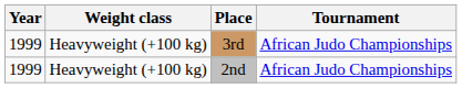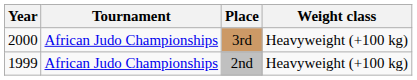 <table class=wikitable>
 <tr>
 <th>Year</th>
+<th>Tournament</th>
+<th>Place</th>
 <th>Weight class</th>
-<th>Place</th>
-<th>Tournament</th>
+</tr>
+<tr>
+<td>2000</td>
+<td><a href='#'>African Judo Championships</a></td>
+<td bgcolor="cc9966" align="center">3rd</td>
+<td>Heavyweight (+100 kg)</td>
 </tr>
 <tr>
 <td>1999</td>
+<td><a href='#'>African Judo Championships</a></td>
+<td bgcolor="silver" align="center">2nd</td>
 <td>Heavyweight (+100 kg)</td>
-<td bgcolor="cc9966" align="center">3rd</td>
-<td><a href='#'>African Judo Championships</a></td>
-</tr>
-<tr>
-<td>1999</td>
-<td>Heavyweight (+100 kg)</td>
-<td bgcolor="silver" align="center">2nd</td>
-<td><a href='#'>African Judo Championships</a></td>
 </tr>
 </table>
